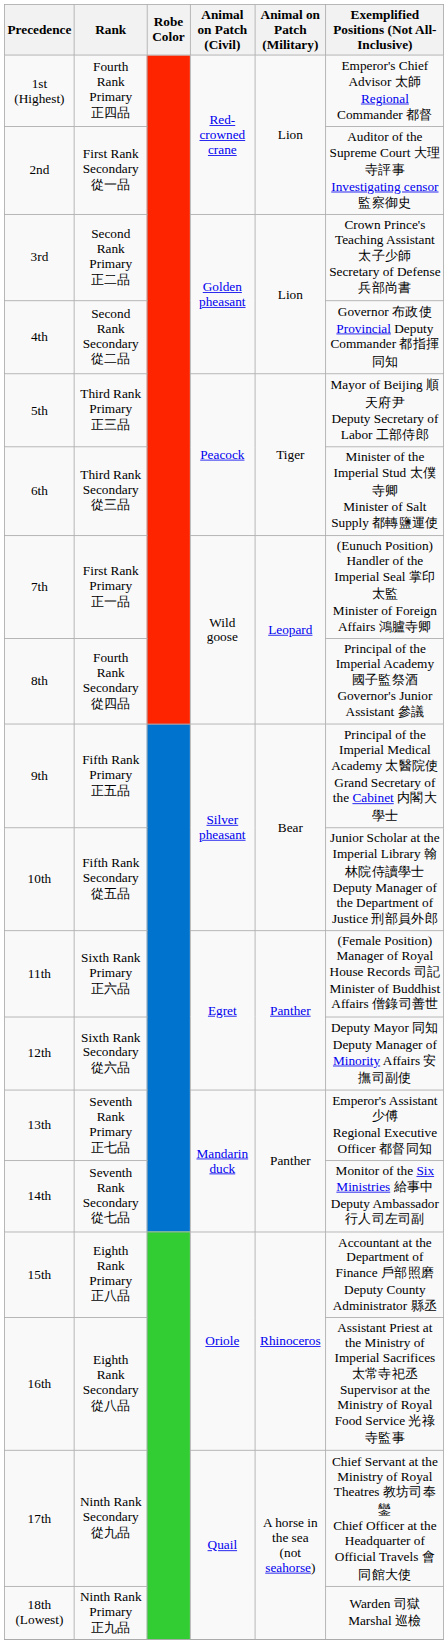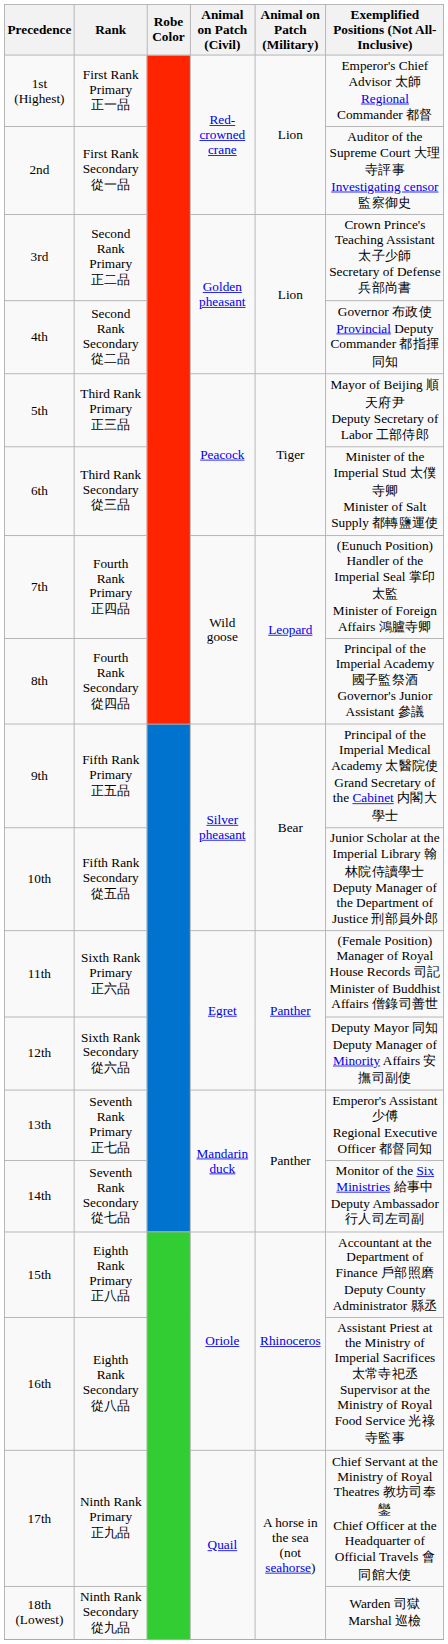 <table class="wikitable sortable mw-collapsible collapsible collapsed" style="width: 60%; text-align: center;">
 <tr>
 <th>Precedence</th>
 <th>Rank</th>
 <th>Robe Color</th>
 <th>Animal on Patch<br>(Civil)</th>
 <th>Animal on Patch<br>(Military)</th>
 <th>Exemplified Positions (Not All-Inclusive)</th>
 </tr>
 <tr>
 <td>1st<br>(Highest)</td>
-<td>Fourth Rank Primary<br>正四品</td>
+<td>First Rank Primary<br>正一品</td>
 <td rowspan="8" style="background: #FF2400;"></td>
 <td rowspan="2"><a href='#'>Red-crowned crane</a></td>
 <td rowspan="2">Lion</td>
 <td>Emperor's Chief Advisor 太師<br><a href='#'>Regional</a> Commander 都督</td>
 </tr>
 <tr>
 <td>2nd</td>
 <td>First Rank Secondary<br>從一品</td>
 <td>Auditor of the Supreme Court 大理寺評事<br><a href='#'>Investigating censor</a> 監察御史</td>
 </tr>
 <tr>
 <td>3rd</td>
 <td>Second Rank Primary<br>正二品</td>
 <td rowspan="2"><a href='#'>Golden pheasant</a></td>
 <td rowspan="2">Lion</td>
 <td>Crown Prince's Teaching Assistant太子少師<br>Secretary of Defense 兵部尚書</td>
 </tr>
 <tr>
 <td>4th</td>
 <td>Second Rank Secondary<br>從二品</td>
 <td>Governor 布政使<br><a href='#'>Provincial</a> Deputy Commander 都指揮同知</td>
 </tr>
 <tr>
 <td>5th</td>
 <td>Third Rank Primary<br>正三品</td>
 <td rowspan="2"><a href='#'>Peacock</a></td>
 <td rowspan="2">Tiger</td>
 <td>Mayor of Beijing 順天府尹<br>Deputy Secretary of Labor 工部侍郎</td>
 </tr>
 <tr>
 <td>6th</td>
 <td>Third Rank Secondary<br>從三品</td>
 <td>Minister of the Imperial Stud 太僕寺卿<br>Minister of Salt Supply 都轉鹽運使</td>
 </tr>
 <tr>
 <td>7th</td>
-<td>First Rank Primary<br>正一品</td>
+<td>Fourth Rank Primary<br>正四品</td>
 <td rowspan="2">Wild goose</td>
 <td rowspan="2"><a href='#'>Leopard</a></td>
 <td>(Eunuch Position) Handler of the Imperial Seal 掌印太監<br>Minister of Foreign Affairs 鴻臚寺卿</td>
 </tr>
 <tr>
 <td>8th</td>
 <td>Fourth Rank Secondary<br>從四品</td>
 <td>Principal of the Imperial Academy 國子監祭酒<br>Governor's Junior Assistant 參議</td>
 </tr>
 <tr>
 <td>9th</td>
 <td>Fifth Rank Primary<br>正五品</td>
 <td rowspan="6" style="background: #0073CF;"></td>
 <td rowspan="2"><a href='#'>Silver pheasant</a></td>
 <td rowspan="2">Bear</td>
 <td>Principal of the Imperial Medical Academy 太醫院使<br>Grand Secretary of the <a href='#'>Cabinet</a> 内閣大學士</td>
 </tr>
 <tr>
 <td>10th</td>
 <td>Fifth Rank Secondary<br>從五品</td>
 <td>Junior Scholar at the Imperial Library 翰林院侍讀學士<br>Deputy Manager of the Department of Justice 刑部員外郎</td>
 </tr>
 <tr>
 <td>11th</td>
 <td>Sixth Rank Primary<br>正六品</td>
 <td rowspan="2"><a href='#'>Egret</a></td>
 <td rowspan="2"><a href='#'>Panther</a></td>
 <td>(Female Position) Manager of Royal House Records 司記<br>Minister of Buddhist Affairs 僧錄司善世</td>
 </tr>
 <tr>
 <td>12th</td>
 <td>Sixth Rank Secondary<br>從六品</td>
 <td>Deputy Mayor 同知<br>Deputy Manager of <a href='#'>Minority</a> Affairs 安撫司副使</td>
 </tr>
 <tr>
 <td>13th</td>
 <td>Seventh Rank Primary<br>正七品</td>
 <td rowspan="2"><a href='#'>Mandarin duck</a></td>
 <td rowspan="2">Panther</td>
 <td>Emperor's Assistant 少傅<br>Regional Executive Officer 都督同知</td>
 </tr>
 <tr>
 <td>14th</td>
 <td>Seventh Rank Secondary<br>從七品</td>
 <td>Monitor of the <a href='#'>Six Ministries</a> 給事中<br>Deputy Ambassador 行人司左司副</td>
 </tr>
 <tr>
 <td>15th</td>
 <td>Eighth Rank Primary<br>正八品</td>
 <td rowspan="4" style="background: #32CD32;"></td>
 <td rowspan="2"><a href='#'>Oriole</a></td>
 <td rowspan="2"><a href='#'>Rhinoceros</a></td>
 <td>Accountant at the Department of Finance 戶部照磨<br>Deputy County Administrator 縣丞</td>
 </tr>
 <tr>
 <td>16th</td>
 <td>Eighth Rank Secondary<br>從八品</td>
 <td>Assistant Priest at the Ministry of Imperial Sacrifices 太常寺祀丞<br>Supervisor at the Ministry of Royal Food Service 光祿寺監事</td>
 </tr>
 <tr>
 <td>17th</td>
-<td>Ninth Rank Secondary<br>從九品</td>
+<td>Ninth Rank Primary<br>正九品</td>
 <td rowspan="2"><a href='#'>Quail</a></td>
 <td rowspan="2">A horse in the sea<br>(not <a href='#'>seahorse</a>)</td>
 <td>Chief Servant at the Ministry of Royal Theatres 教坊司奉鑾<br>Chief Officer at the Headquarter of Official Travels 會同館大使</td>
 </tr>
 <tr>
 <td>18th<br>(Lowest)</td>
-<td>Ninth Rank Primary<br>正九品</td>
+<td>Ninth Rank Secondary<br>從九品</td>
 <td>Warden 司獄<br>Marshal 巡檢</td>
 </tr>
 <tr>
 </tr>
 </table>
